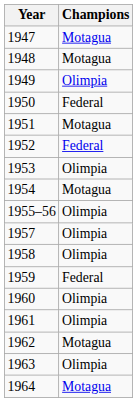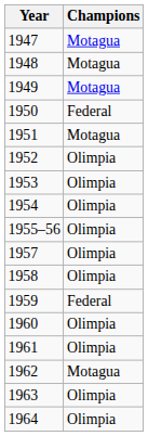 <table class="wikitable">
 <tr>
 <th>Year</th>
 <th>Champions</th>
 </tr>
 <tr>
 <td>1947</td>
 <td><a href='#'>Motagua</a></td>
 </tr>
 <tr>
 <td>1948</td>
 <td>Motagua</td>
 </tr>
 <tr>
 <td>1949</td>
-<td><a href='#'>Olimpia</a></td>
+<td><a href='#'>Motagua</a></td>
 </tr>
 <tr>
 <td>1950</td>
 <td>Federal</td>
 </tr>
 <tr>
 <td>1951</td>
 <td>Motagua</td>
 </tr>
 <tr>
 <td>1952</td>
-<td><a href='#'>Federal</a></td>
+<td>Olimpia</td>
 </tr>
 <tr>
 <td>1953</td>
 <td>Olimpia</td>
 </tr>
 <tr>
 <td>1954</td>
-<td>Motagua</td>
+<td>Olimpia</td>
 </tr>
 <tr>
 <td>1955–56</td>
 <td>Olimpia</td>
 </tr>
 <tr>
 <td>1957</td>
 <td>Olimpia</td>
 </tr>
 <tr>
 <td>1958</td>
 <td>Olimpia</td>
 </tr>
 <tr>
 <td>1959</td>
 <td>Federal</td>
 </tr>
 <tr>
 <td>1960</td>
 <td>Olimpia</td>
 </tr>
 <tr>
 <td>1961</td>
 <td>Olimpia</td>
 </tr>
 <tr>
 <td>1962</td>
 <td>Motagua</td>
 </tr>
 <tr>
 <td>1963</td>
 <td>Olimpia</td>
 </tr>
 <tr>
 <td>1964</td>
-<td><a href='#'>Motagua</a></td>
+<td>Olimpia</td>
 </tr>
 </table>
